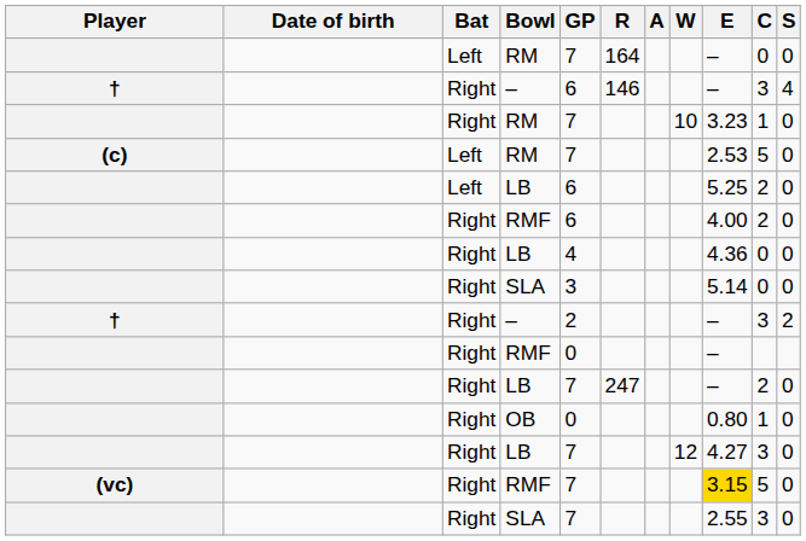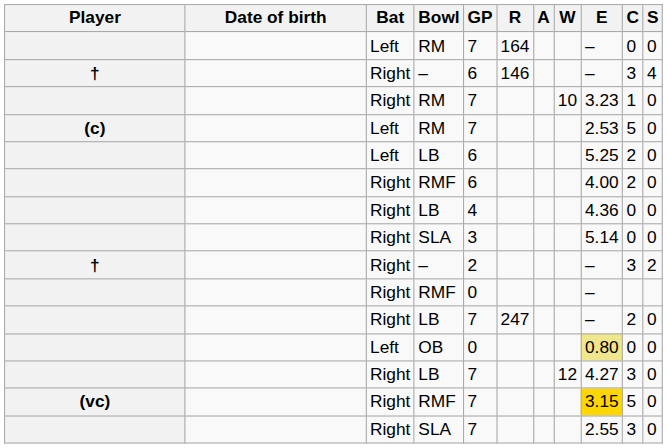 <table class="wikitable sortable plainrowheaders">
 <tr>
 <th scope="col" width="160">Player</th>
 <th scope="col" width="160">Date of birth</th>
 <th scope="col">Bat</th>
 <th scope="col">Bowl</th>
 <th scope="col">GP</th>
 <th scope="col">R</th>
 <th scope="col">A</th>
 <th scope="col">W</th>
 <th scope="col">E</th>
 <th scope="col">C</th>
 <th scope="col">S</th>
 </tr>
 <tr>
 <th scope="row"></th>
 <td></td>
 <td>Left</td>
 <td>RM</td>
 <td>7</td>
 <td>164</td>
 <td></td>
 <td></td>
 <td>–</td>
 <td>0</td>
 <td>0</td>
 </tr>
 <tr>
 <th scope="row">†</th>
 <td></td>
 <td>Right</td>
 <td>–</td>
 <td>6</td>
 <td>146</td>
 <td></td>
 <td></td>
 <td>–</td>
 <td>3</td>
 <td>4</td>
 </tr>
 <tr>
 <th scope="row"></th>
 <td></td>
 <td>Right</td>
 <td>RM</td>
 <td>7</td>
 <td></td>
 <td></td>
 <td>10</td>
 <td>3.23</td>
 <td>1</td>
 <td>0</td>
 </tr>
 <tr>
 <th scope="row"> (c)</th>
 <td></td>
 <td>Left</td>
 <td>RM</td>
 <td>7</td>
 <td></td>
 <td></td>
 <td></td>
 <td>2.53</td>
 <td>5</td>
 <td>0</td>
 </tr>
 <tr>
 <th scope="row"></th>
 <td></td>
 <td>Left</td>
 <td>LB</td>
 <td>6</td>
 <td></td>
 <td></td>
 <td></td>
 <td>5.25</td>
 <td>2</td>
 <td>0</td>
 </tr>
 <tr>
 <th scope="row"></th>
 <td></td>
 <td>Right</td>
 <td>RMF</td>
 <td>6</td>
 <td></td>
 <td></td>
 <td></td>
 <td>4.00</td>
 <td>2</td>
 <td>0</td>
 </tr>
 <tr>
 <th scope="row"></th>
 <td></td>
 <td>Right</td>
 <td>LB</td>
 <td>4</td>
 <td></td>
 <td></td>
 <td></td>
 <td>4.36</td>
 <td>0</td>
 <td>0</td>
 </tr>
 <tr>
 <th scope="row"></th>
 <td></td>
 <td>Right</td>
 <td>SLA</td>
 <td>3</td>
 <td></td>
 <td></td>
 <td></td>
 <td>5.14</td>
 <td>0</td>
 <td>0</td>
 </tr>
 <tr>
 <th scope="row">†</th>
 <td></td>
 <td>Right</td>
 <td>–</td>
 <td>2</td>
 <td></td>
 <td></td>
 <td></td>
 <td>–</td>
 <td>3</td>
 <td>2</td>
 </tr>
 <tr>
 <th scope="row"></th>
 <td></td>
 <td>Right</td>
 <td>RMF</td>
 <td>0</td>
 <td></td>
 <td></td>
 <td></td>
 <td>–</td>
 <td></td>
 <td></td>
 </tr>
 <tr>
 <th scope="row"></th>
 <td></td>
 <td>Right</td>
 <td>LB</td>
 <td>7</td>
 <td>247</td>
 <td></td>
 <td></td>
 <td>–</td>
 <td>2</td>
 <td>0</td>
 </tr>
 <tr>
 <th scope="row"></th>
 <td></td>
-<td>Right</td>
+<td>Left</td>
 <td>OB</td>
 <td>0</td>
 <td></td>
 <td></td>
 <td></td>
-<td>0.80</td>
-<td>1</td>
+<td style="background: khaki;">0.80</td>
+<td>0</td>
 <td>0</td>
 </tr>
 <tr>
 <th scope="row"></th>
 <td></td>
 <td>Right</td>
 <td>LB</td>
 <td>7</td>
 <td></td>
 <td></td>
 <td>12</td>
 <td>4.27</td>
 <td>3</td>
 <td>0</td>
 </tr>
 <tr>
 <th scope="row"> (vc)</th>
 <td></td>
 <td>Right</td>
 <td>RMF</td>
 <td>7</td>
 <td></td>
 <td></td>
 <td></td>
 <td style="background: gold;">3.15</td>
 <td>5</td>
 <td>0</td>
 </tr>
 <tr>
 <th scope="row"></th>
 <td></td>
 <td>Right</td>
 <td>SLA</td>
 <td>7</td>
 <td></td>
 <td></td>
 <td></td>
 <td>2.55</td>
 <td>3</td>
 <td>0</td>
 </tr>
 </table>
